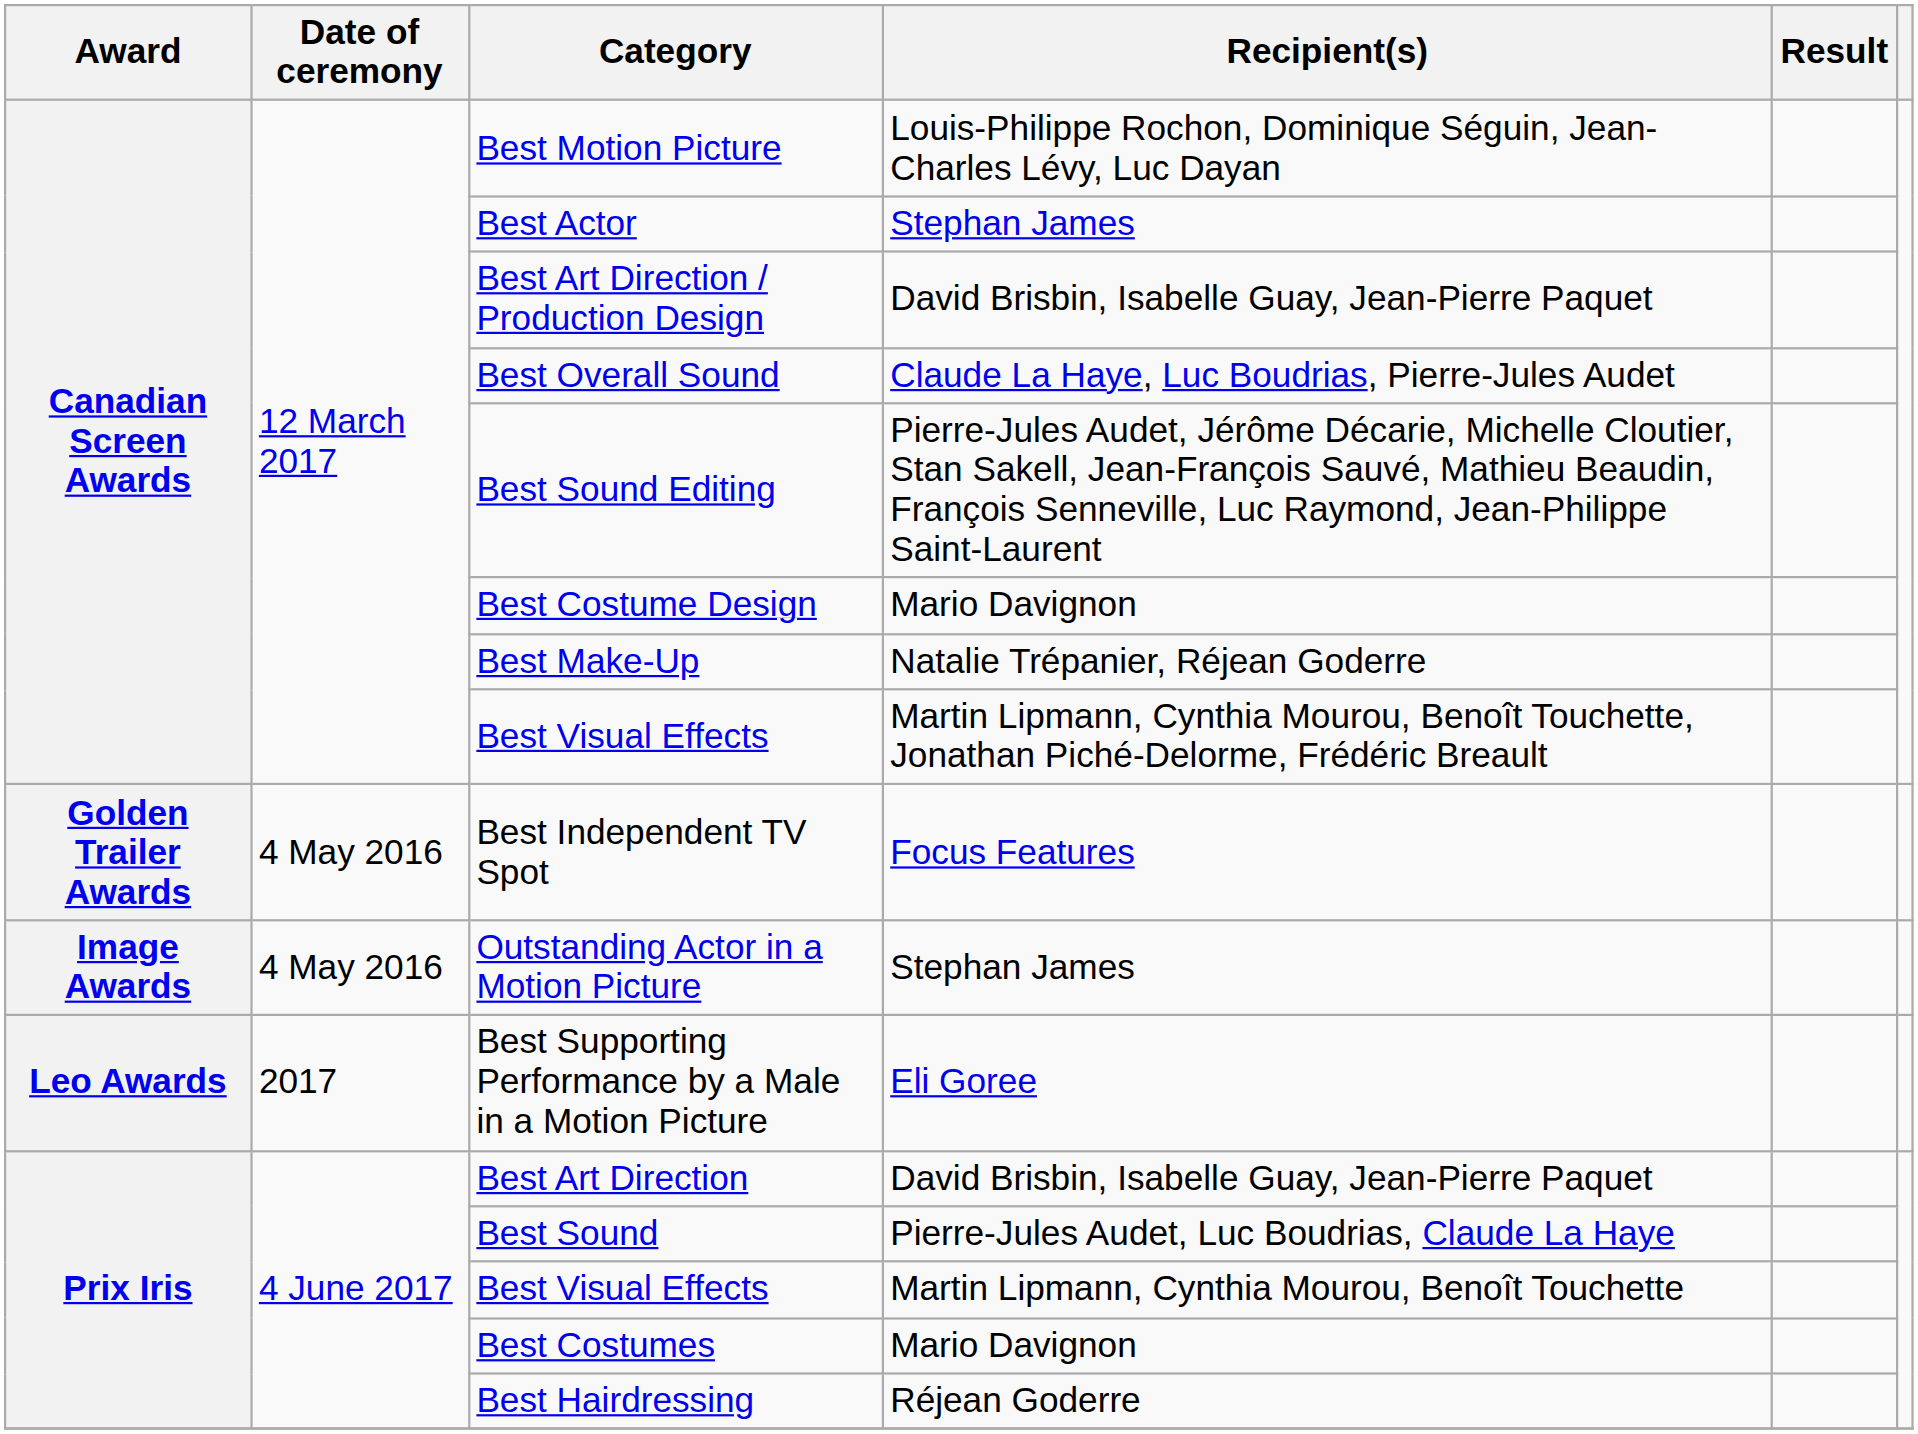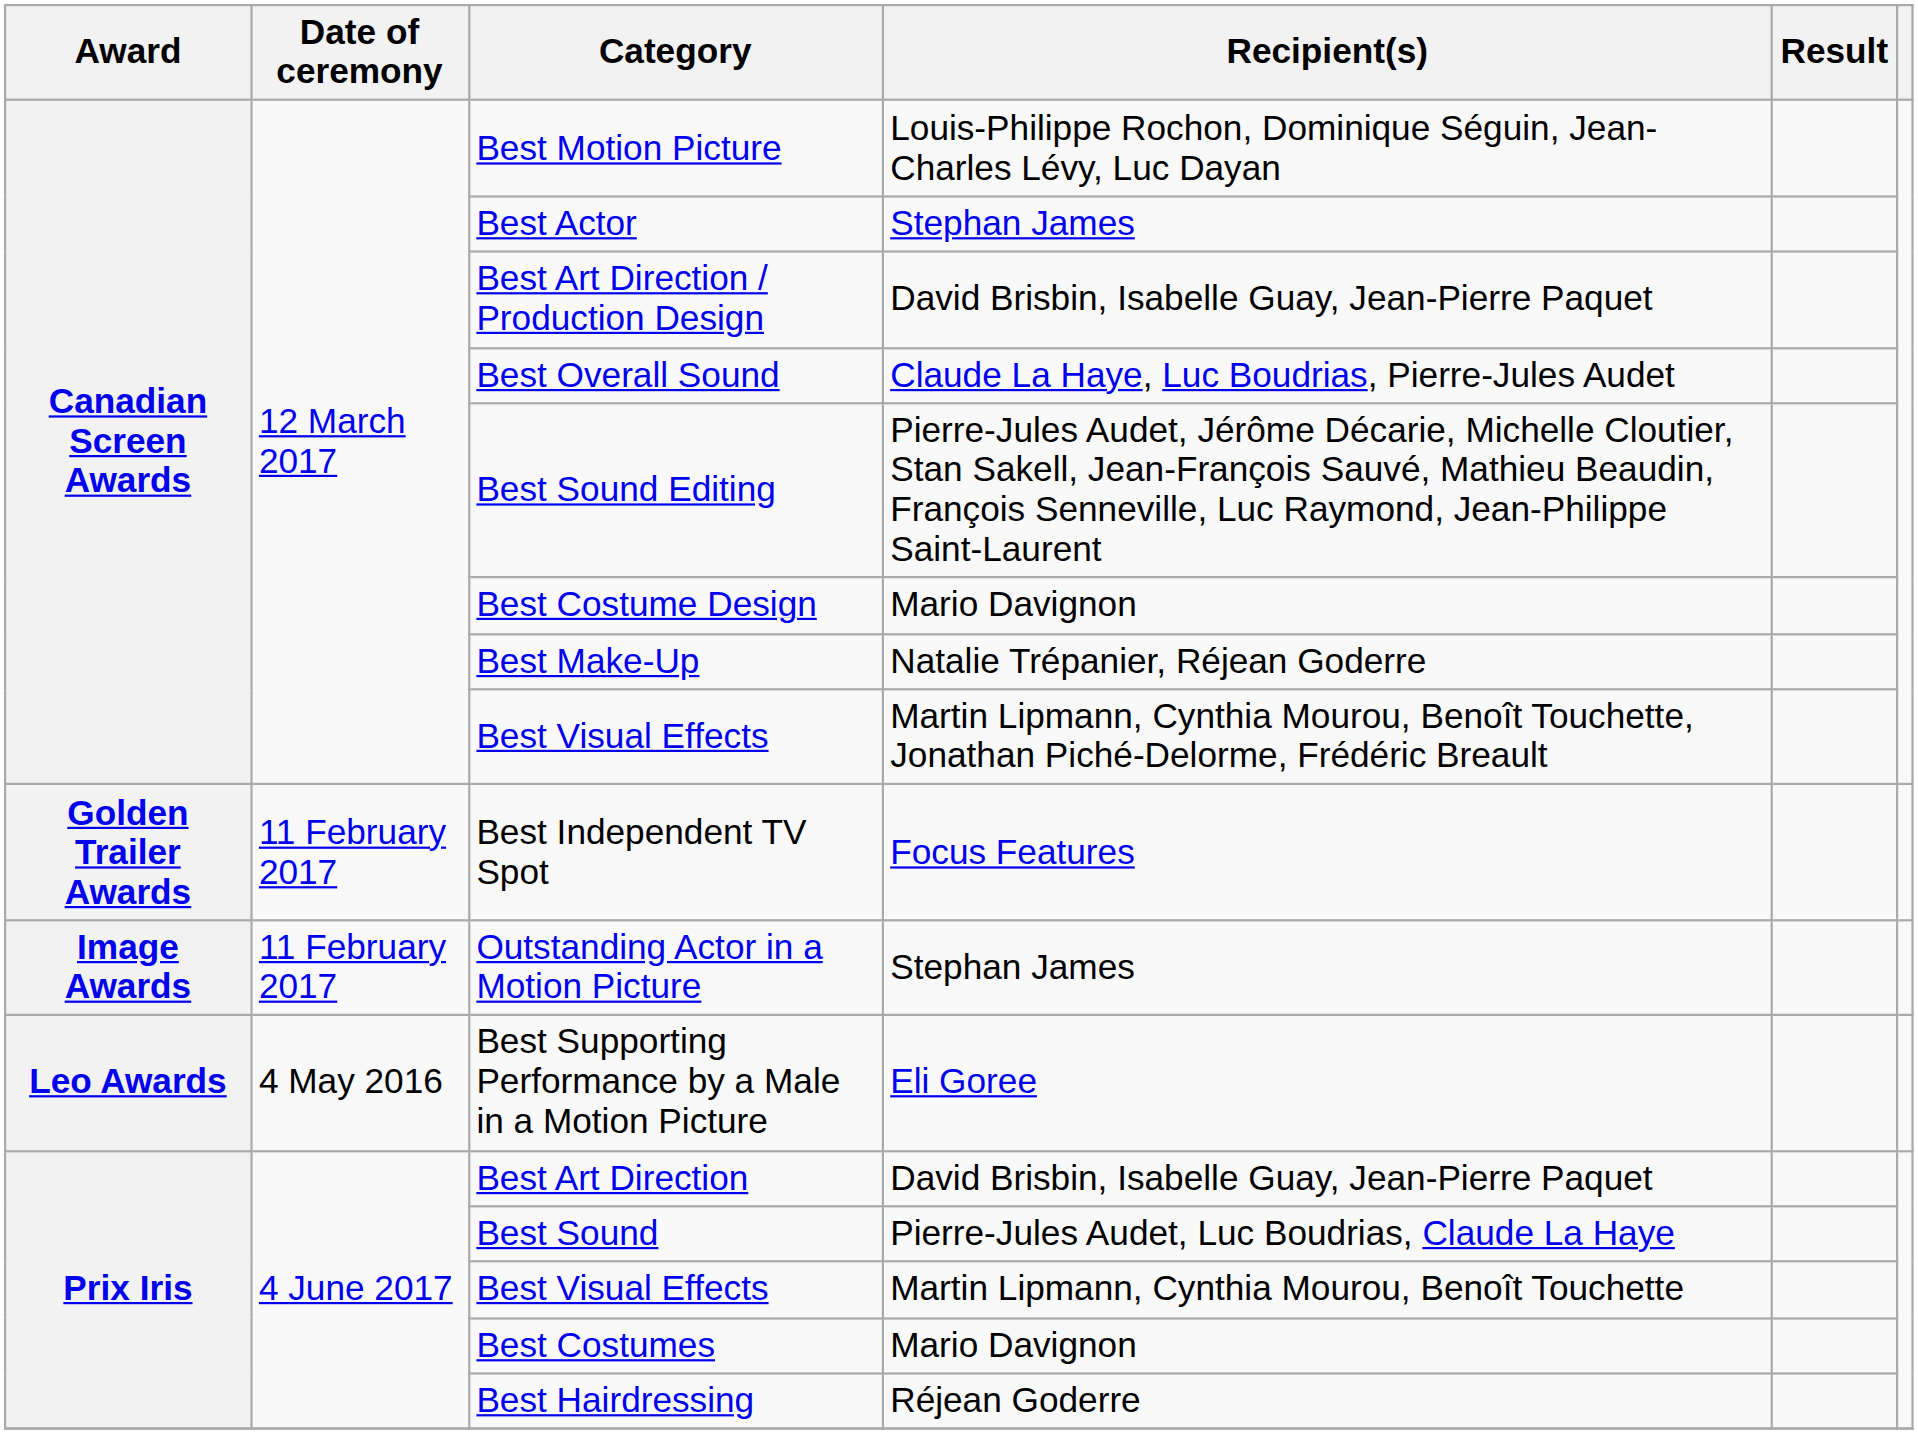 <table class="wikitable plainrowheaders sortable">
 <tr>
 <th scope="col">Award</th>
 <th scope="col">Date of ceremony</th>
 <th scope="col">Category</th>
 <th scope="col">Recipient(s)</th>
 <th scope="col">Result</th>
 <th scope="col" class="unsortable"></th>
 </tr>
 <tr>
 <th scope="row" rowspan=8><a href='#'>Canadian Screen Awards</a></th>
 <td rowspan=8><a href='#'>12 March 2017</a></td>
 <td><a href='#'>Best Motion Picture</a></td>
 <td>Louis-Philippe Rochon, Dominique Séguin, Jean-Charles Lévy, Luc Dayan</td>
 <td></td>
 <td rowspan=8></td>
 </tr>
 <tr>
 <td><a href='#'>Best Actor</a></td>
 <td><a href='#'>Stephan James</a></td>
 <td></td>
 </tr>
 <tr>
 <td><a href='#'>Best Art Direction / Production Design</a></td>
 <td>David Brisbin, Isabelle Guay, Jean-Pierre Paquet</td>
 <td></td>
 </tr>
 <tr>
 <td><a href='#'>Best Overall Sound</a></td>
 <td><a href='#'>Claude La Haye</a>, <a href='#'>Luc Boudrias</a>, Pierre-Jules Audet</td>
 <td></td>
 </tr>
 <tr>
 <td><a href='#'>Best Sound Editing</a></td>
 <td>Pierre-Jules Audet, Jérôme Décarie, Michelle Cloutier, Stan Sakell, Jean-François Sauvé, Mathieu Beaudin, François Senneville, Luc Raymond, Jean-Philippe Saint-Laurent</td>
 <td></td>
 </tr>
 <tr>
 <td><a href='#'>Best Costume Design</a></td>
 <td>Mario Davignon</td>
 <td></td>
 </tr>
 <tr>
 <td><a href='#'>Best Make-Up</a></td>
 <td>Natalie Trépanier, Réjean Goderre</td>
 <td></td>
 </tr>
 <tr>
 <td><a href='#'>Best Visual Effects</a></td>
 <td>Martin Lipmann, Cynthia Mourou, Benoît Touchette, Jonathan Piché-Delorme, Frédéric Breault</td>
 <td></td>
 </tr>
 <tr>
 <th scope="row"><a href='#'>Golden Trailer Awards</a></th>
-<td rowspan=1>4 May 2016</td>
+<td rowspan=1><a href='#'>11 February 2017</a></td>
 <td>Best Independent TV Spot</td>
 <td><a href='#'>Focus Features</a></td>
 <td></td>
 <td rowspan=1></td>
 </tr>
 <tr>
 <th scope="row"><a href='#'>Image Awards</a></th>
-<td rowspan=1>4 May 2016</td>
+<td rowspan=1><a href='#'>11 February 2017</a></td>
 <td><a href='#'>Outstanding Actor in a Motion Picture</a></td>
 <td>Stephan James</td>
 <td></td>
 <td rowspan=1></td>
 </tr>
 <tr>
 <th scope="row"><a href='#'>Leo Awards</a></th>
-<td rowspan=1>2017</td>
+<td rowspan=1>4 May 2016</td>
 <td>Best Supporting Performance by a Male in a Motion Picture</td>
 <td><a href='#'>Eli Goree</a></td>
 <td></td>
 <td rowspan=1></td>
 </tr>
 <tr>
 <th scope="row" rowspan=5><a href='#'>Prix Iris</a></th>
 <td rowspan=5><a href='#'>4 June 2017</a></td>
 <td><a href='#'>Best Art Direction</a></td>
 <td>David Brisbin, Isabelle Guay, Jean-Pierre Paquet</td>
 <td></td>
 <td rowspan=5></td>
 </tr>
 <tr>
 <td><a href='#'>Best Sound</a></td>
 <td>Pierre-Jules Audet, Luc Boudrias, <a href='#'>Claude La Haye</a></td>
 <td></td>
 </tr>
 <tr>
 <td><a href='#'>Best Visual Effects</a></td>
 <td>Martin Lipmann, Cynthia Mourou, Benoît Touchette</td>
 <td></td>
 </tr>
 <tr>
 <td><a href='#'>Best Costumes</a></td>
 <td>Mario Davignon</td>
 <td></td>
 </tr>
 <tr>
 <td><a href='#'>Best Hairdressing</a></td>
 <td>Réjean Goderre</td>
 <td></td>
 </tr>
 <tr>
 </tr>
 </table>
